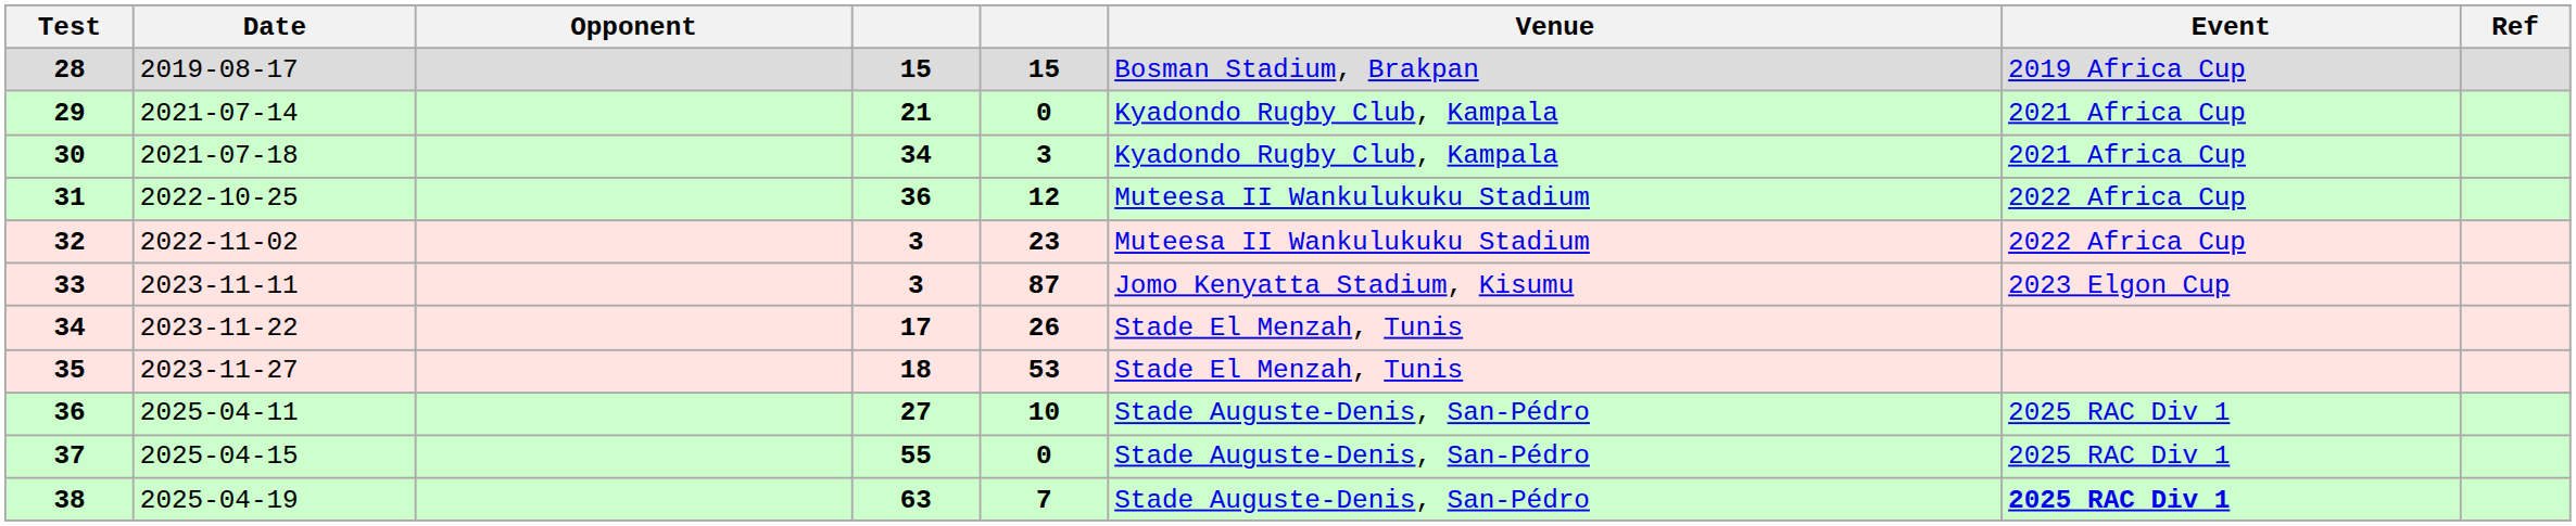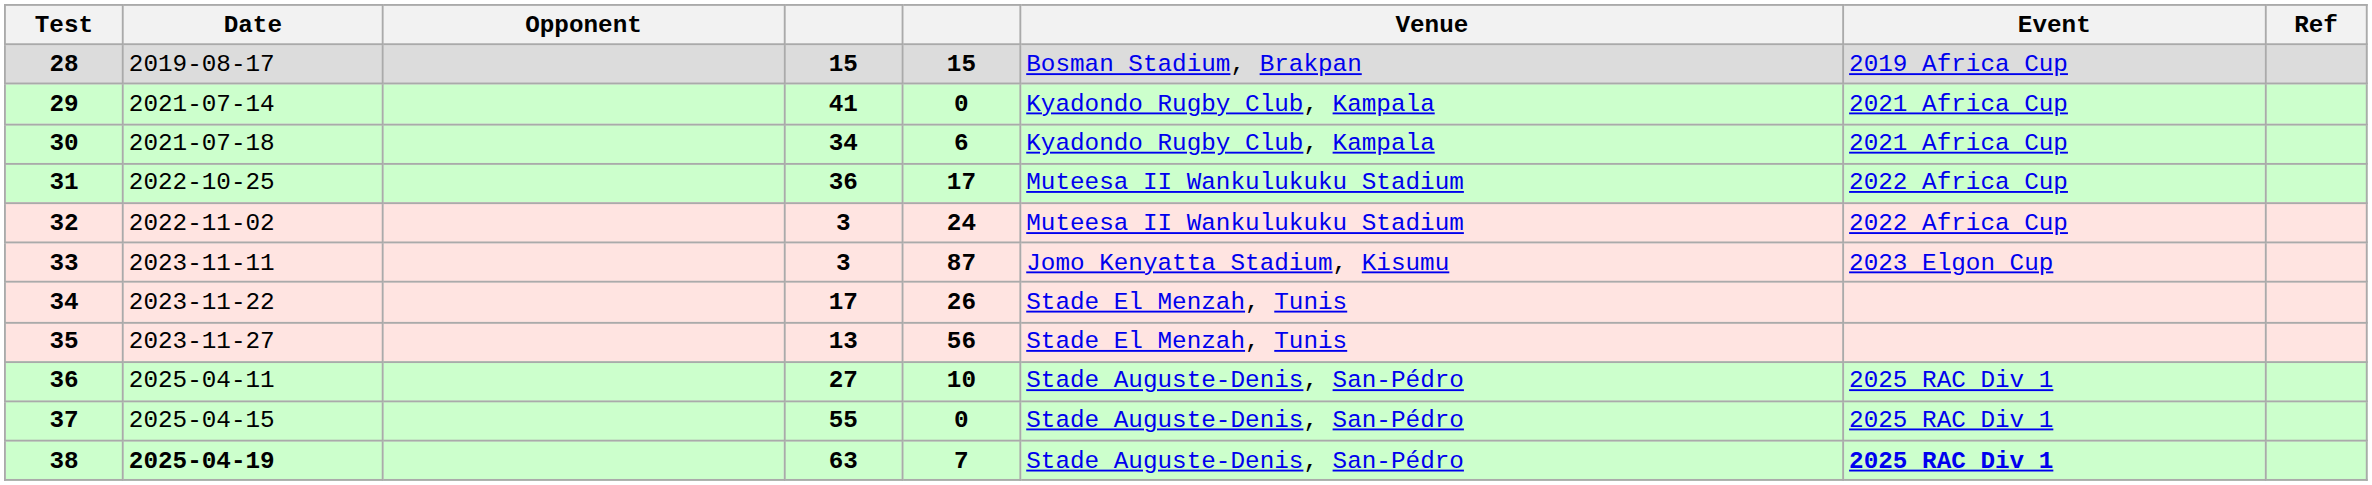 <table class="wikitable sortable" style="width:100%">
 <tr>
 <th style="width:5%">Test</th>
 <th style="width:11%">Date</th>
 <th style="width:17%">Opponent</th>
 <th style="width:5%"></th>
 <th style="width:5%"></th>
 <th>Venue</th>
 <th>Event</th>
 <th>Ref</th>
 </tr>
 <tr bgcolor="DCDCDC">
 <td align="center"><strong>28</strong></td>
 <td>2019-08-17</td>
 <td></td>
 <td align="center"><strong>15</strong></td>
 <td align="center"><strong>15</strong></td>
 <td><a href='#'>Bosman Stadium</a>, <a href='#'>Brakpan</a></td>
 <td><a href='#'>2019 Africa Cup</a></td>
 <td></td>
 </tr>
 <tr bgcolor="#ccffcc">
 <td align="center"><strong>29</strong></td>
 <td>2021-07-14</td>
 <td></td>
-<td align="center"><strong>21</strong></td>
+<td align="center"><strong>41</strong></td>
 <td align="center"><strong>0</strong></td>
 <td><a href='#'>Kyadondo Rugby Club</a>, <a href='#'>Kampala</a></td>
 <td><a href='#'>2021 Africa Cup</a></td>
 <td></td>
 </tr>
 <tr bgcolor="#ccffcc">
 <td align="center"><strong>30</strong></td>
 <td>2021-07-18</td>
 <td></td>
 <td align="center"><strong>34</strong></td>
-<td align="center"><strong>3</strong></td>
+<td align="center"><strong>6</strong></td>
 <td><a href='#'>Kyadondo Rugby Club</a>, <a href='#'>Kampala</a></td>
 <td><a href='#'>2021 Africa Cup</a></td>
 <td></td>
 </tr>
 <tr bgcolor="#ccffcc">
 <td align="center"><strong>31</strong></td>
 <td>2022-10-25</td>
 <td></td>
 <td align="center"><strong>36</strong></td>
-<td align="center"><strong>12</strong></td>
+<td align="center"><strong>17</strong></td>
 <td><a href='#'>Muteesa II Wankulukuku Stadium</a></td>
 <td><a href='#'>2022 Africa Cup</a></td>
 <td></td>
 </tr>
 <tr bgcolor="FFE4E1">
 <td align="center"><strong>32</strong></td>
 <td>2022-11-02</td>
 <td></td>
 <td align="center"><strong>3</strong></td>
-<td align="center"><strong>23</strong></td>
+<td align="center"><strong>24</strong></td>
 <td><a href='#'>Muteesa II Wankulukuku Stadium</a></td>
 <td><a href='#'>2022 Africa Cup</a></td>
 <td></td>
 </tr>
 <tr bgcolor="FFE4E1">
 <td align="center"><strong>33</strong></td>
 <td>2023-11-11</td>
 <td></td>
 <td align="center"><strong>3</strong></td>
 <td align="center"><strong>87</strong></td>
 <td><a href='#'>Jomo Kenyatta Stadium</a>, <a href='#'>Kisumu</a></td>
 <td><a href='#'>2023 Elgon Cup</a></td>
 <td></td>
 </tr>
 <tr bgcolor="FFE4E1">
 <td align="center"><strong>34</strong></td>
 <td>2023-11-22</td>
 <td></td>
 <td align="center"><strong>17</strong></td>
 <td align="center"><strong>26</strong></td>
 <td><a href='#'>Stade El Menzah</a>, <a href='#'>Tunis</a></td>
 <td></td>
 <td></td>
 </tr>
 <tr bgcolor="FFE4E1">
 <td align="center"><strong>35</strong></td>
 <td>2023-11-27</td>
 <td></td>
-<td align="center"><strong>18</strong></td>
-<td align="center"><strong>53</strong></td>
+<td align="center"><strong>13</strong></td>
+<td align="center"><strong>56</strong></td>
 <td><a href='#'>Stade El Menzah</a>, <a href='#'>Tunis</a></td>
 <td></td>
 <td></td>
 </tr>
 <tr bgcolor="#ccffcc">
 <td align="center"><strong>36</strong></td>
 <td>2025-04-11</td>
 <td></td>
 <td align="center"><strong>27</strong></td>
 <td align="center"><strong>10</strong></td>
 <td><a href='#'>Stade Auguste-Denis</a>, <a href='#'>San-Pédro</a></td>
 <td><a href='#'>2025 RAC Div 1</a></td>
 <td></td>
 </tr>
 <tr bgcolor="#ccffcc">
 <td align="center"><strong>37</strong></td>
 <td>2025-04-15</td>
 <td></td>
 <td align="center"><strong>55</strong></td>
 <td align="center"><strong>0</strong></td>
 <td><a href='#'>Stade Auguste-Denis</a>, <a href='#'>San-Pédro</a></td>
 <td><a href='#'>2025 RAC Div 1</a></td>
 <td></td>
 </tr>
 <tr bgcolor="#ccffcc">
 <td align="center"><strong>38</strong></td>
-<td>2025-04-19</td>
+<td><strong>2025-04-19</strong></td>
 <td></td>
 <td align="center"><strong>63</strong></td>
 <td align="center"><strong>7</strong></td>
 <td><a href='#'>Stade Auguste-Denis</a>, <a href='#'>San-Pédro</a></td>
 <td><strong><a href='#'>2025 RAC Div 1</a></strong></td>
 <td></td>
 </tr>
 </table>
